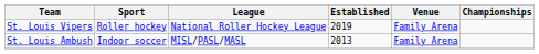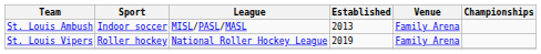 <table class="wikitable">
 <tr>
 <th scope="col">Team</th>
 <th scope="col">Sport</th>
 <th scope="col">League</th>
 <th scope="col">Established</th>
 <th scope="col">Venue</th>
 <th scope="col">Championships</th>
 </tr>
 <tr>
+<td><a href='#'>St. Louis Ambush</a></td>
+<td><a href='#'>Indoor soccer</a></td>
+<td><a href='#'>MISL</a>/<a href='#'>PASL</a>/<a href='#'>MASL</a></td>
+<td>2013</td>
+<td><a href='#'>Family Arena</a></td>
+<td></td>
+</tr>
+<tr>
 <td><a href='#'>St. Louis Vipers</a></td>
 <td><a href='#'>Roller hockey</a></td>
 <td><a href='#'>National Roller Hockey League</a></td>
 <td>2019</td>
 <td><a href='#'>Family Arena</a></td>
 <td></td>
 </tr>
 <tr>
-<td><a href='#'>St. Louis Ambush</a></td>
-<td><a href='#'>Indoor soccer</a></td>
-<td><a href='#'>MISL</a>/<a href='#'>PASL</a>/<a href='#'>MASL</a></td>
-<td>2013</td>
-<td><a href='#'>Family Arena</a></td>
-<td></td>
-</tr>
-<tr>
 </tr>
 </table>
